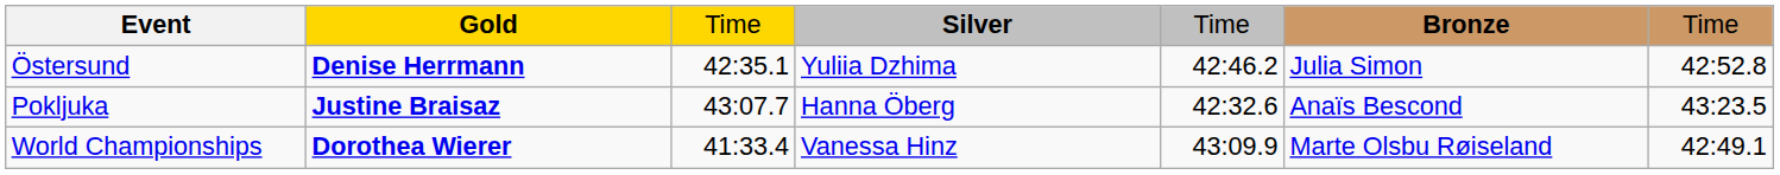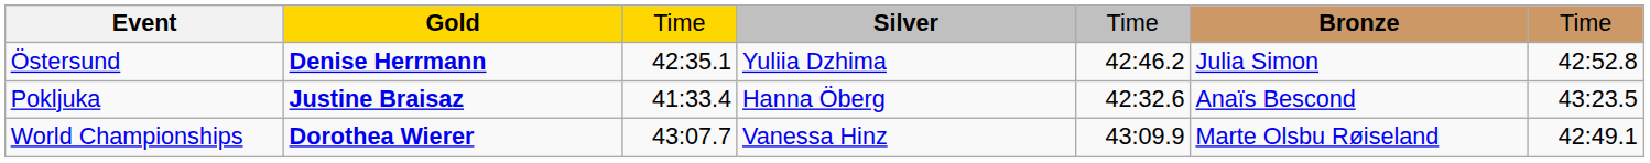 <table class="wikitable">
 <tr>
 <th width="180">Event</th>
 <th width="220" style="background:gold">Gold</th>
 <th width="70" style="background:gold;font-weight:normal">Time</th>
 <th width="220" style="background:silver">Silver</th>
 <th width="70" style="background:silver;font-weight:normal">Time</th>
 <th width="220" style="background:#CC9966">Bronze</th>
 <th width="70" style="background:#CC9966;font-weight:normal">Time</th>
 </tr>
 <tr>
 <td><a href='#'>Östersund</a><br></td>
 <td><strong><a href='#'>Denise Herrmann</a></strong><br></td>
 <td align="right">42:35.1 <br> </td>
 <td><a href='#'>Yuliia Dzhima</a><br></td>
 <td align="right">42:46.2 <br> </td>
 <td><a href='#'>Julia Simon</a><br></td>
 <td align="right">42:52.8 <br> </td>
 </tr>
 <tr>
 <td><a href='#'>Pokljuka</a><br></td>
 <td><strong><a href='#'>Justine Braisaz</a></strong><br></td>
-<td align="right">43:07.7 <br> </td>
+<td align="right">41:33.4 <br> </td>
 <td><a href='#'>Hanna Öberg</a><br></td>
 <td align="right">42:32.6 <br> </td>
 <td><a href='#'>Anaïs Bescond</a><br></td>
 <td align="right">43:23.5 <br> </td>
 </tr>
 <tr>
 <td><a href='#'>World Championships</a><br></td>
 <td><strong><a href='#'>Dorothea Wierer</a></strong><br></td>
-<td align="right">41:33.4 <br> </td>
+<td align="right">43:07.7 <br> </td>
 <td><a href='#'>Vanessa Hinz</a><br></td>
 <td align="right">43:09.9 <br> </td>
 <td><a href='#'>Marte Olsbu Røiseland</a><br></td>
 <td align="right">42:49.1 <br> </td>
 </tr>
 </table>
